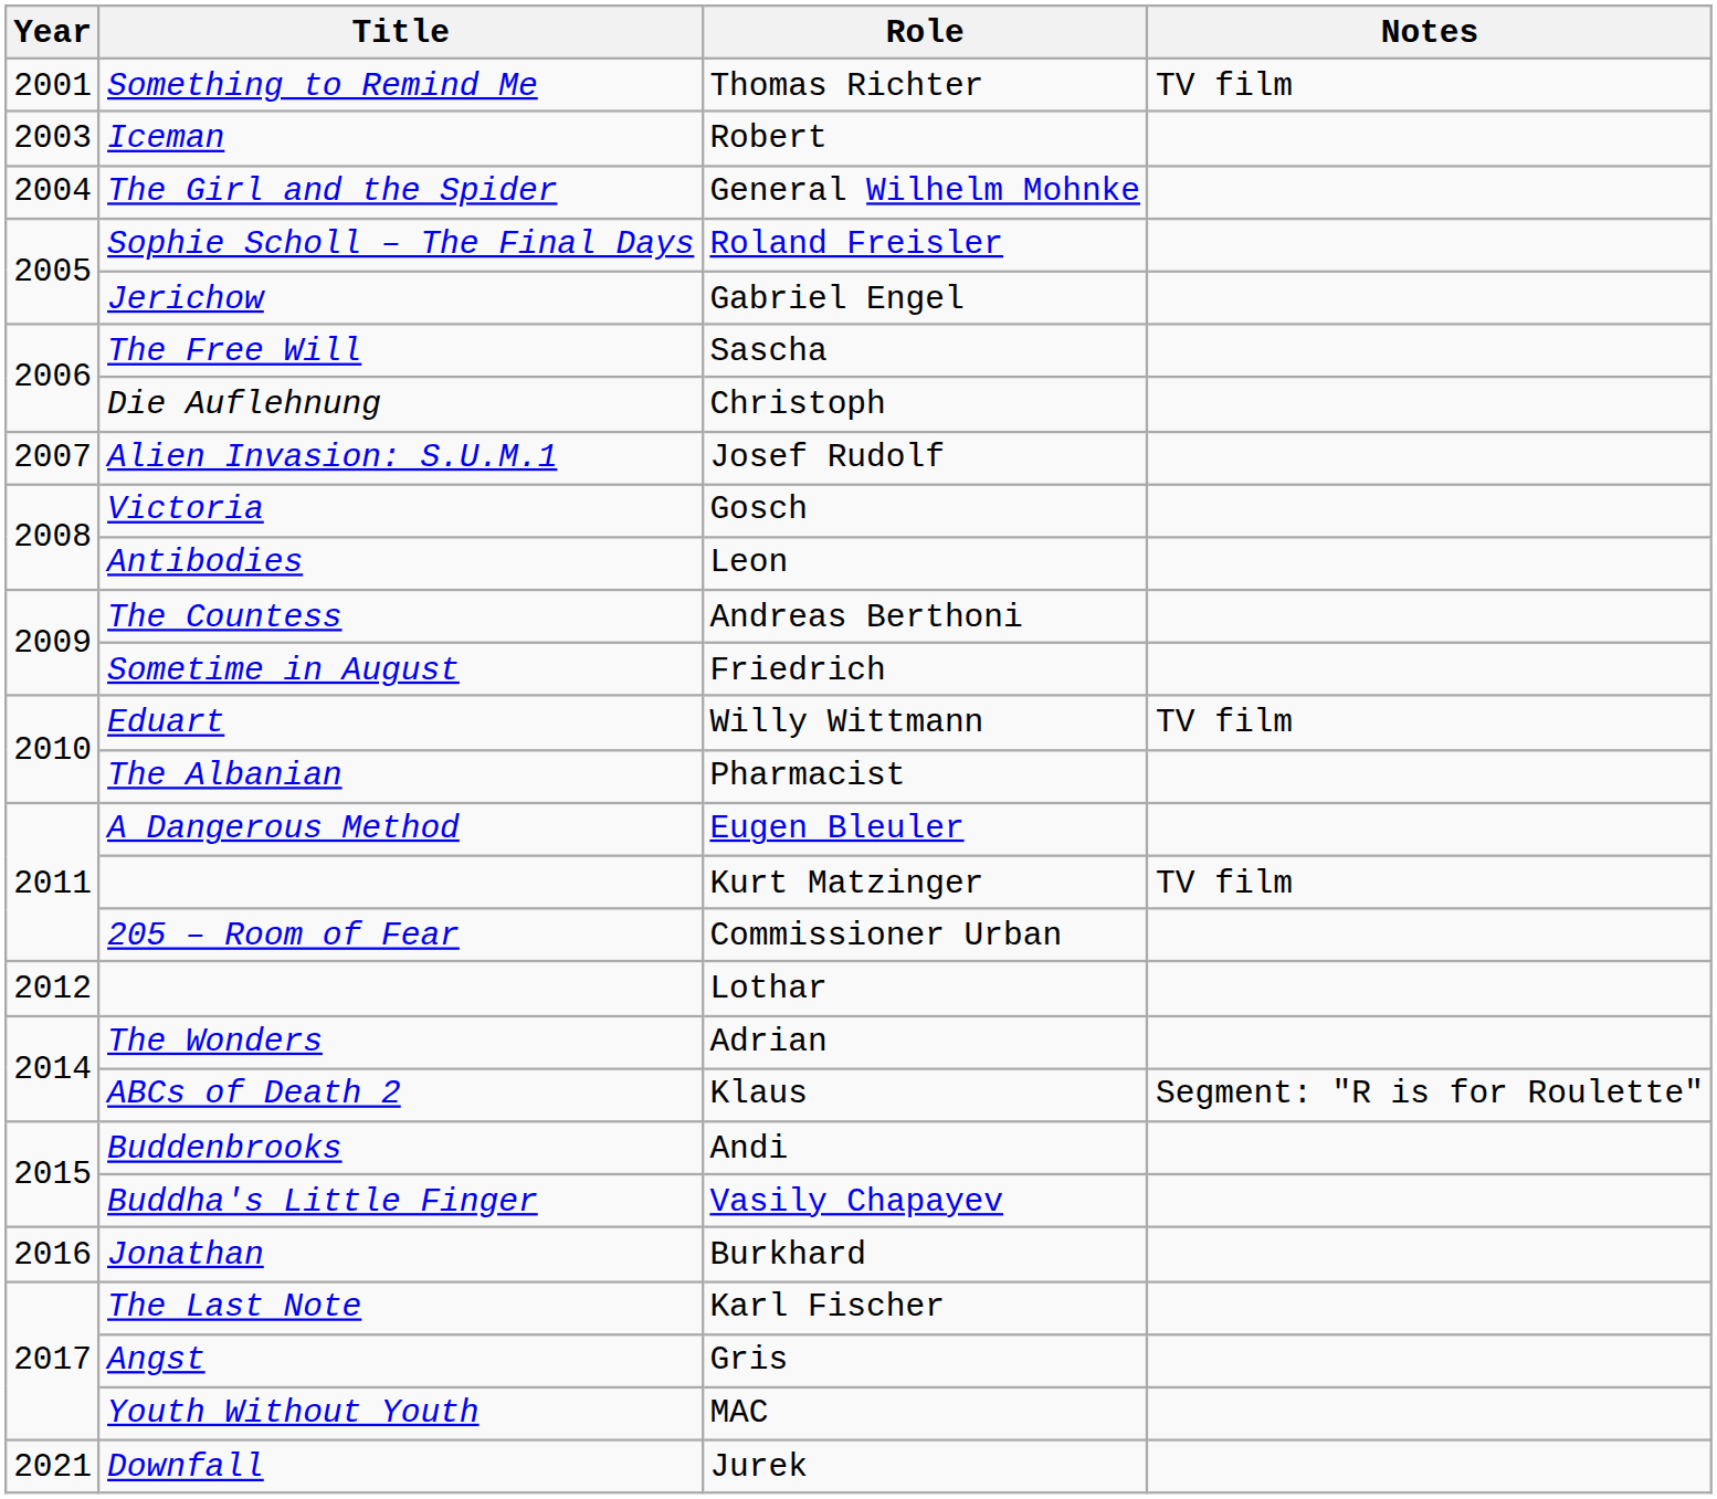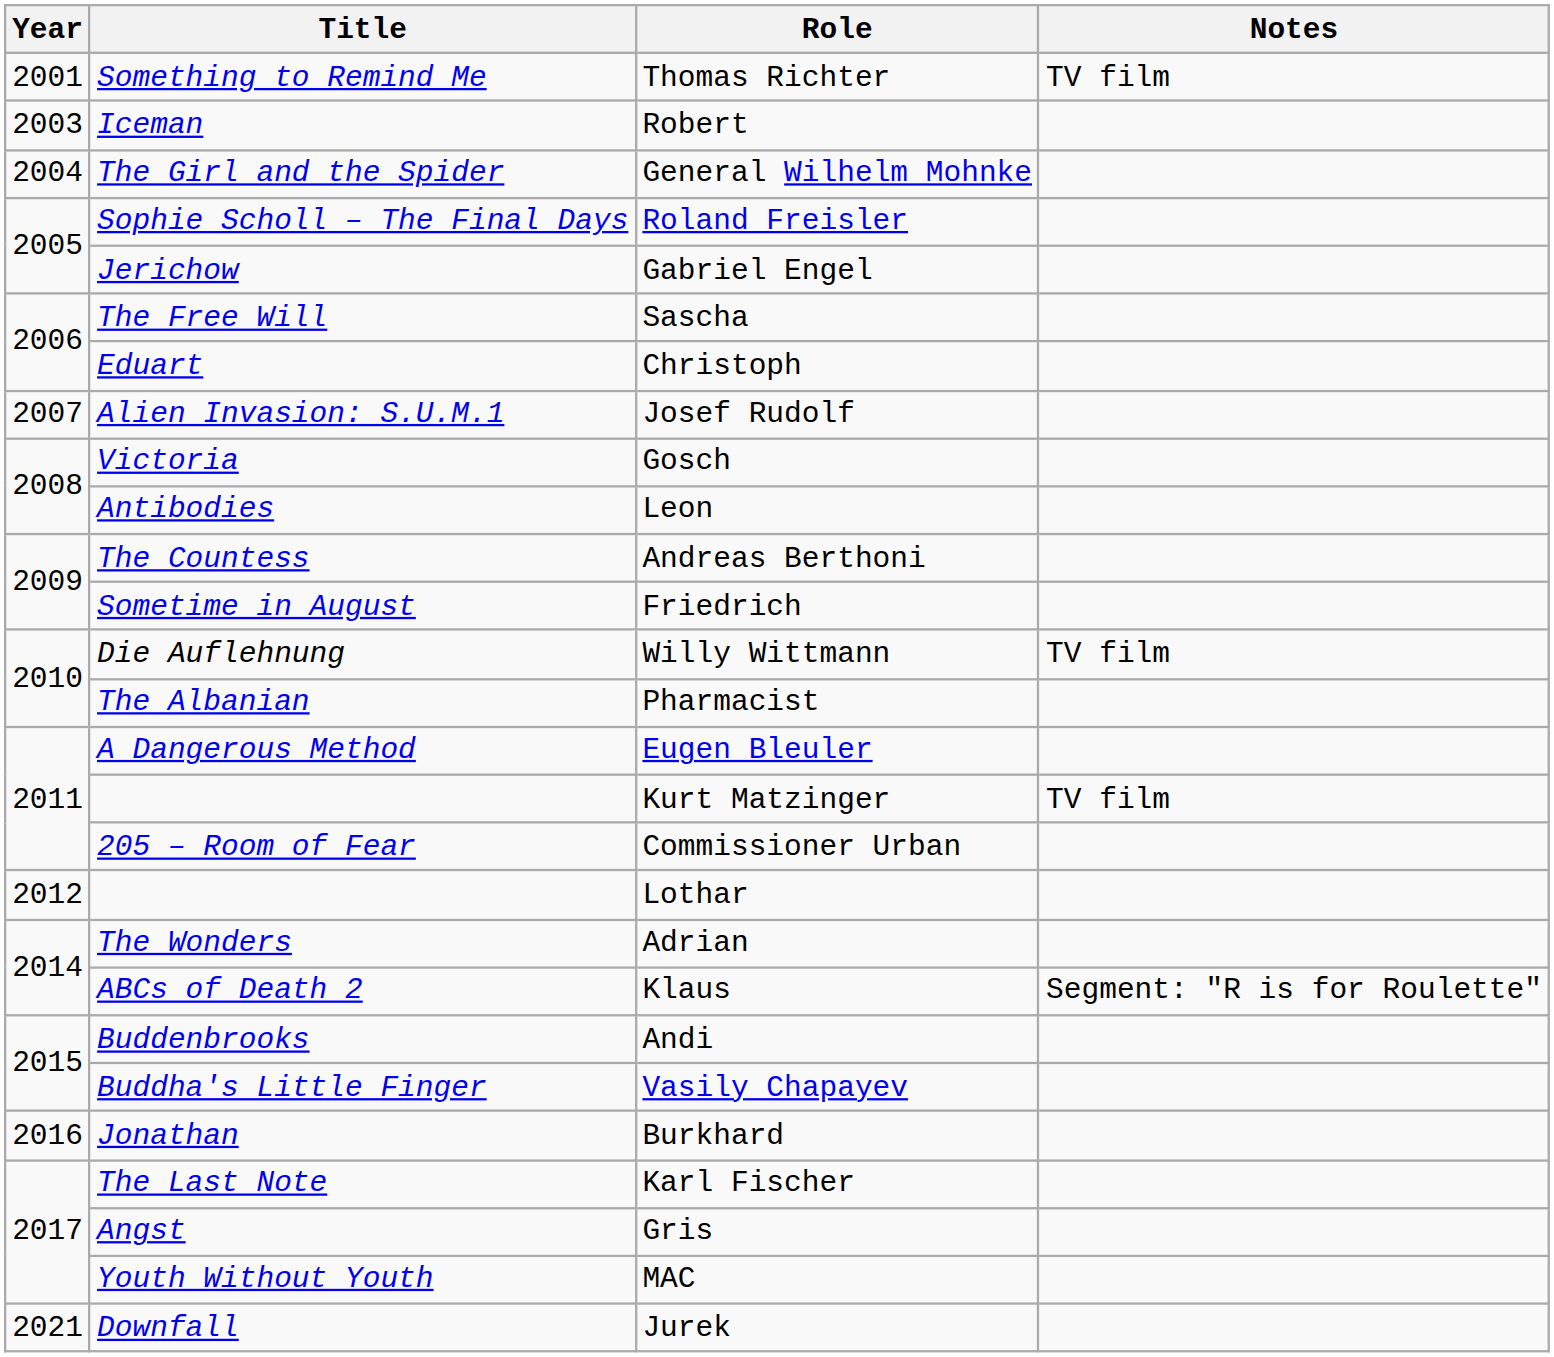 <table class="wikitable sortable">
 <tr>
 <th>Year</th>
 <th>Title</th>
 <th>Role</th>
 <th class="unsortable">Notes</th>
 </tr>
 <tr>
 <td>2001</td>
 <td><em><a href='#'>Something to Remind Me</a></em></td>
 <td>Thomas Richter</td>
 <td>TV film</td>
 </tr>
 <tr>
 <td>2003</td>
 <td><em><a href='#'>Iceman</a></em></td>
 <td>Robert</td>
 <td></td>
 </tr>
 <tr>
 <td>2004</td>
 <td><em><a href='#'>The Girl and the Spider</a></em></td>
 <td>General <a href='#'>Wilhelm Mohnke</a></td>
 <td></td>
 </tr>
 <tr>
 <td rowspan=2>2005</td>
 <td><em><a href='#'>Sophie Scholl – The Final Days</a></em></td>
 <td><a href='#'>Roland Freisler</a></td>
 <td></td>
 </tr>
 <tr>
 <td><em><a href='#'>Jerichow</a></em></td>
 <td>Gabriel Engel</td>
 <td></td>
 </tr>
 <tr>
 <td rowspan=2>2006</td>
 <td><em><a href='#'>The Free Will</a></em></td>
 <td>Sascha</td>
 <td></td>
 </tr>
 <tr>
-<td><em>Die Auflehnung</em></td>
+<td><em><a href='#'>Eduart</a></em></td>
 <td>Christoph</td>
 <td></td>
 </tr>
 <tr>
 <td>2007</td>
 <td><em><a href='#'>Alien Invasion: S.U.M.1</a></em></td>
 <td>Josef Rudolf</td>
 <td></td>
 </tr>
 <tr>
 <td rowspan=2>2008</td>
 <td><em><a href='#'>Victoria</a></em></td>
 <td>Gosch</td>
 <td></td>
 </tr>
 <tr>
 <td><em><a href='#'>Antibodies</a></em></td>
 <td>Leon</td>
 <td></td>
 </tr>
 <tr>
 <td rowspan=2>2009</td>
 <td><em><a href='#'>The Countess</a></em></td>
 <td>Andreas Berthoni</td>
 <td></td>
 </tr>
 <tr>
 <td><em><a href='#'>Sometime in August</a></em></td>
 <td>Friedrich</td>
 <td></td>
 </tr>
 <tr>
 <td rowspan=2>2010</td>
-<td><em><a href='#'>Eduart</a></em></td>
+<td><em>Die Auflehnung</em></td>
 <td>Willy Wittmann</td>
 <td>TV film</td>
 </tr>
 <tr>
 <td><em><a href='#'>The Albanian</a></em></td>
 <td>Pharmacist</td>
 <td></td>
 </tr>
 <tr>
 <td rowspan=3>2011</td>
 <td><em><a href='#'>A Dangerous Method</a></em></td>
 <td><a href='#'>Eugen Bleuler</a></td>
 <td></td>
 </tr>
 <tr>
 <td><em></em></td>
 <td>Kurt Matzinger</td>
 <td>TV film</td>
 </tr>
 <tr>
 <td><em><a href='#'>205 – Room of Fear</a></em></td>
 <td>Commissioner Urban</td>
 <td></td>
 </tr>
 <tr>
 <td>2012</td>
 <td><em></em></td>
 <td>Lothar</td>
 <td></td>
 </tr>
 <tr>
 <td rowspan=2>2014</td>
 <td><em><a href='#'>The Wonders</a></em></td>
 <td>Adrian</td>
 <td></td>
 </tr>
 <tr>
 <td><em><a href='#'>ABCs of Death 2</a></em></td>
 <td>Klaus</td>
 <td>Segment: "R is for Roulette"</td>
 </tr>
 <tr>
 <td rowspan=2>2015</td>
 <td><em><a href='#'>Buddenbrooks</a></em></td>
 <td>Andi</td>
 <td></td>
 </tr>
 <tr>
 <td><em><a href='#'>Buddha's Little Finger</a></em></td>
 <td><a href='#'>Vasily Chapayev</a></td>
 <td></td>
 </tr>
 <tr>
 <td>2016</td>
 <td><em><a href='#'>Jonathan</a></em></td>
 <td>Burkhard</td>
 <td></td>
 </tr>
 <tr>
 <td rowspan=3>2017</td>
 <td><em><a href='#'>The Last Note</a></em></td>
 <td>Karl Fischer</td>
 <td></td>
 </tr>
 <tr>
 <td><em><a href='#'>Angst</a></em></td>
 <td>Gris</td>
 <td></td>
 </tr>
 <tr>
 <td><em><a href='#'>Youth Without Youth</a></em></td>
 <td>MAC</td>
 <td></td>
 </tr>
 <tr>
 <td>2021</td>
 <td><em><a href='#'>Downfall</a></em></td>
 <td>Jurek</td>
 <td></td>
 </tr>
 </table>
